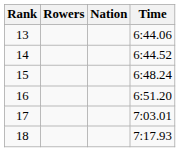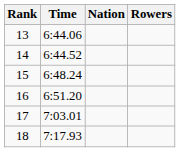 <table class="wikitable sortable" style="text-align:center">
 <tr>
 <th>Rank</th>
+<th>Time</th>
+<th>Nation</th>
 <th>Rowers</th>
-<th>Nation</th>
-<th>Time</th>
 </tr>
 <tr>
 <td>13</td>
+<td>6:44.06</td>
+<td align=left></td>
 <td align=left data-sort-value="McArdle, Matthew"></td>
-<td align=left></td>
-<td>6:44.06</td>
 </tr>
 <tr>
 <td>14</td>
+<td>6:44.52</td>
+<td align=left></td>
 <td align=left data-sort-value="Banjanac, Vladimir"></td>
-<td align=left></td>
-<td>6:44.52</td>
 </tr>
 <tr>
 <td>15</td>
+<td>6:48.24</td>
+<td align=left></td>
 <td align=left data-sort-value="Pimenov, Nikolay"></td>
-<td align=left></td>
-<td>6:48.24</td>
 </tr>
 <tr>
 <td>16</td>
+<td>6:51.20</td>
+<td align=left></td>
 <td align=left data-sort-value="Kimura, Mitsuru"></td>
-<td align=left></td>
-<td>6:51.20</td>
 </tr>
 <tr>
 <td>17</td>
+<td>7:03.01</td>
+<td align=left></td>
 <td align=left data-sort-value="Bukys, Ričardas"></td>
-<td align=left></td>
-<td>7:03.01</td>
 </tr>
 <tr>
 <td>18</td>
+<td>7:17.93</td>
+<td align=left></td>
 <td align=left data-sort-value="Kimura, Mitsuru"></td>
-<td align=left></td>
-<td>7:17.93</td>
 </tr>
 </table>
